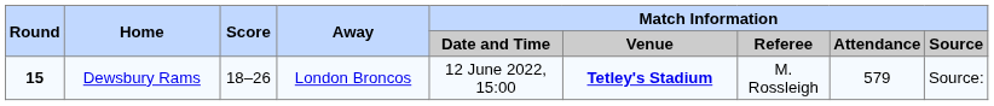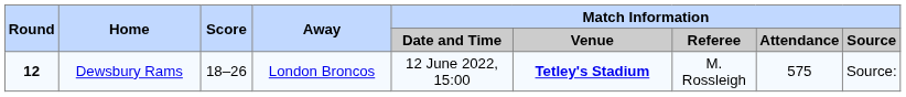 <table border=1 style="border-collapse:collapse; font-size:90%; text-align:center;" cellpadding=3 cellspacing=0 width=100%>
 <tr style="background:#c1d8ff;">
 <th scope="col" rowspan=2 width=1%>Round</th>
 <th scope="col" rowspan=2 width=19%>Home</th>
 <th scope="col" rowspan=2 width=6%>Score</th>
 <th scope="col" rowspan=2 width=19%>Away</th>
 <th colspan=5>Match Information</th>
 </tr>
 <tr style="background:#cccccc;">
 <th scope="col" width=17%>Date and Time</th>
 <th scope="col" width=22%>Venue</th>
 <th scope="col" width=10%>Referee</th>
 <th scope="col" width=7%>Attendance</th>
 <th scope="col" width=7%>Source</th>
 </tr>
 <tr style="background:#f5faff;">
-<td><strong>15</strong></td>
+<td><strong>12</strong></td>
 <td> <a href='#'>Dewsbury Rams</a></td>
 <td>18–26</td>
 <td> <a href='#'>London Broncos</a></td>
 <td>12 June 2022, 15:00</td>
 <td><strong><a href='#'>Tetley's Stadium</a></strong></td>
 <td>M. Rossleigh</td>
-<td>579</td>
+<td>575</td>
 <td>Source:</td>
 </tr>
 </table>
